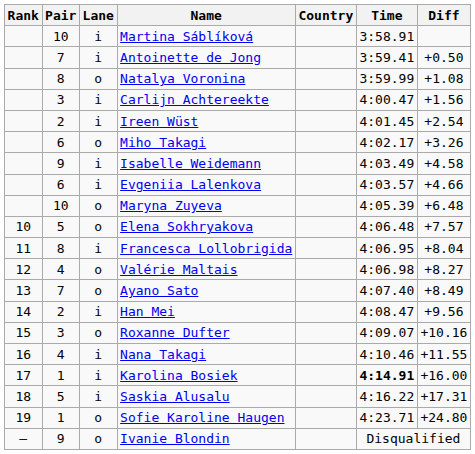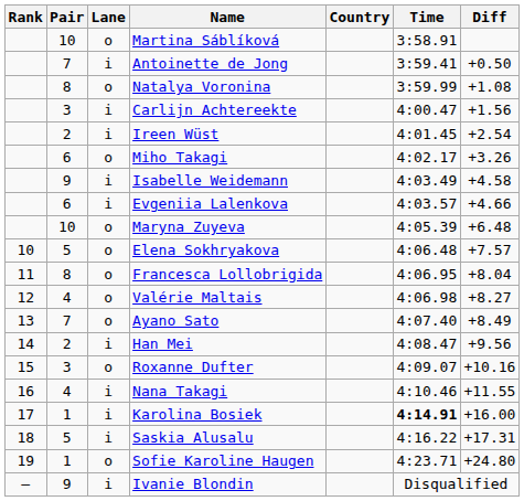 <table class="wikitable sortable" style="text-align:center">
 <tr>
 <th>Rank</th>
 <th>Pair</th>
 <th>Lane</th>
 <th>Name</th>
 <th>Country</th>
 <th>Time</th>
 <th>Diff</th>
 </tr>
 <tr>
 <td></td>
 <td>10</td>
-<td>i</td>
+<td>o</td>
 <td align=left><a href='#'>Martina Sáblíková</a></td>
 <td align=left></td>
 <td>3:58.91</td>
 <td></td>
 </tr>
 <tr>
 <td></td>
 <td>7</td>
 <td>i</td>
 <td align=left><a href='#'>Antoinette de Jong</a></td>
 <td align=left></td>
 <td>3:59.41</td>
 <td>+0.50</td>
 </tr>
 <tr>
 <td></td>
 <td>8</td>
 <td>o</td>
 <td align=left><a href='#'>Natalya Voronina</a></td>
 <td align=left></td>
 <td>3:59.99</td>
 <td>+1.08</td>
 </tr>
 <tr>
 <td></td>
 <td>3</td>
 <td>i</td>
 <td align=left><a href='#'>Carlijn Achtereekte</a></td>
 <td align=left></td>
 <td>4:00.47</td>
 <td>+1.56</td>
 </tr>
 <tr>
 <td></td>
 <td>2</td>
 <td>i</td>
 <td align=left><a href='#'>Ireen Wüst</a></td>
 <td align=left></td>
 <td>4:01.45</td>
 <td>+2.54</td>
 </tr>
 <tr>
 <td></td>
 <td>6</td>
 <td>o</td>
 <td align=left><a href='#'>Miho Takagi</a></td>
 <td align=left></td>
 <td>4:02.17</td>
 <td>+3.26</td>
 </tr>
 <tr>
 <td></td>
 <td>9</td>
 <td>i</td>
 <td align=left><a href='#'>Isabelle Weidemann</a></td>
 <td align=left></td>
 <td>4:03.49</td>
 <td>+4.58</td>
 </tr>
 <tr>
 <td></td>
 <td>6</td>
 <td>i</td>
 <td align=left><a href='#'>Evgeniia Lalenkova</a></td>
 <td align=left></td>
 <td>4:03.57</td>
 <td>+4.66</td>
 </tr>
 <tr>
 <td></td>
 <td>10</td>
 <td>o</td>
 <td align=left><a href='#'>Maryna Zuyeva</a></td>
 <td align=left></td>
 <td>4:05.39</td>
 <td>+6.48</td>
 </tr>
 <tr>
 <td>10</td>
 <td>5</td>
 <td>o</td>
 <td align=left><a href='#'>Elena Sokhryakova</a></td>
 <td align=left></td>
 <td>4:06.48</td>
 <td>+7.57</td>
 </tr>
 <tr>
 <td>11</td>
 <td>8</td>
-<td>i</td>
+<td>o</td>
 <td align=left><a href='#'>Francesca Lollobrigida</a></td>
 <td align=left></td>
 <td>4:06.95</td>
 <td>+8.04</td>
 </tr>
 <tr>
 <td>12</td>
 <td>4</td>
 <td>o</td>
 <td align=left><a href='#'>Valérie Maltais</a></td>
 <td align=left></td>
 <td>4:06.98</td>
 <td>+8.27</td>
 </tr>
 <tr>
 <td>13</td>
 <td>7</td>
 <td>o</td>
 <td align=left><a href='#'>Ayano Sato</a></td>
 <td align=left></td>
 <td>4:07.40</td>
 <td>+8.49</td>
 </tr>
 <tr>
 <td>14</td>
 <td>2</td>
 <td>i</td>
 <td align=left><a href='#'>Han Mei</a></td>
 <td align=left></td>
 <td>4:08.47</td>
 <td>+9.56</td>
 </tr>
 <tr>
 <td>15</td>
 <td>3</td>
 <td>o</td>
 <td align=left><a href='#'>Roxanne Dufter</a></td>
 <td align=left></td>
 <td>4:09.07</td>
 <td>+10.16</td>
 </tr>
 <tr>
 <td>16</td>
 <td>4</td>
 <td>i</td>
 <td align=left><a href='#'>Nana Takagi</a></td>
 <td align=left></td>
 <td>4:10.46</td>
 <td>+11.55</td>
 </tr>
 <tr>
 <td>17</td>
 <td>1</td>
 <td>i</td>
 <td align=left><a href='#'>Karolina Bosiek</a></td>
 <td align=left></td>
 <td><strong>4:14.91</strong></td>
 <td>+16.00</td>
 </tr>
 <tr>
 <td>18</td>
 <td>5</td>
 <td>i</td>
 <td align=left><a href='#'>Saskia Alusalu</a></td>
 <td align=left></td>
 <td>4:16.22</td>
 <td>+17.31</td>
 </tr>
 <tr>
 <td>19</td>
 <td>1</td>
 <td>o</td>
 <td align=left><a href='#'>Sofie Karoline Haugen</a></td>
 <td align=left></td>
 <td>4:23.71</td>
 <td>+24.80</td>
 </tr>
 <tr>
 <td>—</td>
 <td>9</td>
-<td>o</td>
+<td>i</td>
 <td align=left><a href='#'>Ivanie Blondin</a></td>
 <td align=left></td>
 <td colspan=2>Disqualified</td>
 </tr>
 </table>
